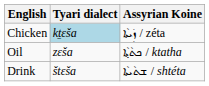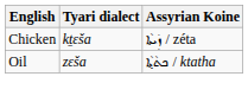 <table class="wikitable">
 <tr>
 <th>English</th>
 <th>Tyari dialect</th>
 <th>Assyrian Koine</th>
 </tr>
 <tr>
 <td>Chicken</td>
-<td style="background: lightblue;"><em>kṯεša</em></td>
+<td><em>kṯεša</em></td>
 <td>ܙܲܝܬܵܐ / zéta</td>
 </tr>
 <tr>
 <td>Oil</td>
 <td><em>zεša</em></td>
 <td>ܟܬܵܬ݂ܵܐ / <em>ktatha</em></td>
 </tr>
-<tr>
-<td>Drink</td>
-<td><em>štεša</em></td>
-<td>ܫܬܵܝܬܵܐ / <em>shtéta</em></td>
-</tr>
 </table>
